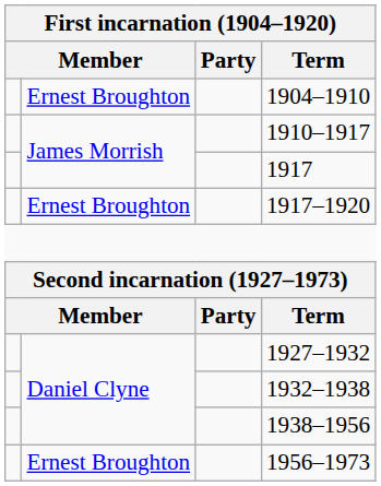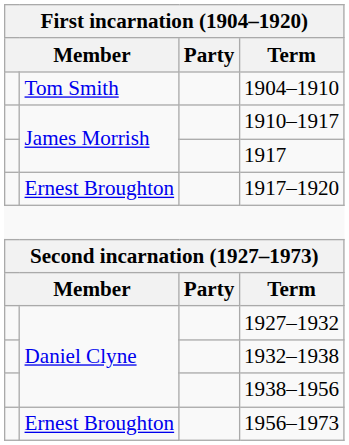 <table class="wikitable" style='border-style: none none none none;'>
 <tr>
 <th colspan="4">First incarnation (1904–1920)</th>
 </tr>
 <tr>
 <th colspan="2">Member</th>
 <th>Party</th>
 <th>Term</th>
 </tr>
 <tr style="background: #f9f9f9">
 <td> </td>
-<td><a href='#'>Ernest Broughton</a></td>
+<td><a href='#'>Tom Smith</a></td>
 <td></td>
 <td>1904–1910</td>
 </tr>
 <tr style="background: #f9f9f9">
 <td> </td>
 <td rowspan="2"><a href='#'>James Morrish</a></td>
 <td></td>
 <td>1910–1917</td>
 </tr>
 <tr style="background: #f9f9f9">
 <td> </td>
 <td></td>
 <td>1917</td>
 </tr>
 <tr style="background: #f9f9f9">
 <td> </td>
 <td><a href='#'>Ernest Broughton</a></td>
 <td></td>
 <td>1917–1920</td>
 </tr>
 <tr>
 <td colspan="4" style='border-style: none none none none;'> </td>
 </tr>
 <tr>
 <th colspan="4">Second incarnation (1927–1973)</th>
 </tr>
 <tr>
 <th colspan="2">Member</th>
 <th>Party</th>
 <th>Term</th>
 </tr>
 <tr style="background: #f9f9f9">
 <td> </td>
 <td rowspan="3"><a href='#'>Daniel Clyne</a></td>
 <td></td>
 <td>1927–1932</td>
 </tr>
 <tr style="background: #f9f9f9">
 <td> </td>
 <td></td>
 <td>1932–1938</td>
 </tr>
 <tr style="background: #f9f9f9">
 <td> </td>
 <td></td>
 <td>1938–1956</td>
 </tr>
 <tr style="background: #f9f9f9">
 <td> </td>
 <td><a href='#'>Ernest Broughton</a></td>
 <td></td>
 <td>1956–1973</td>
 </tr>
 </table>
